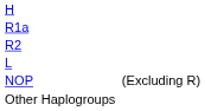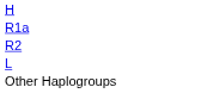 <table>
 <tr>
 <td><a href='#'>H</a></td>
 <td></td>
 </tr>
 <tr>
 <td><a href='#'>R1a</a></td>
 <td></td>
 </tr>
 <tr>
 <td><a href='#'>R2</a></td>
 <td></td>
 </tr>
 <tr>
 <td><a href='#'>L</a></td>
 <td></td>
 </tr>
 <tr>
-<td><a href='#'>NOP</a></td>
-<td></td>
-<td>(Excluding R)</td>
-</tr>
-<tr>
 <td>Other Haplogroups</td>
 <td></td>
 </tr>
 </table>
